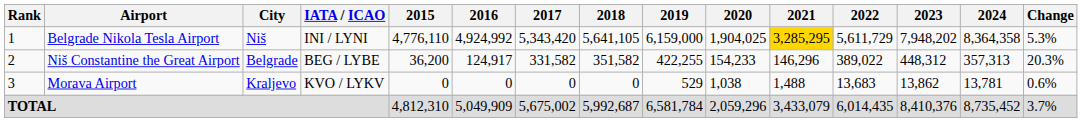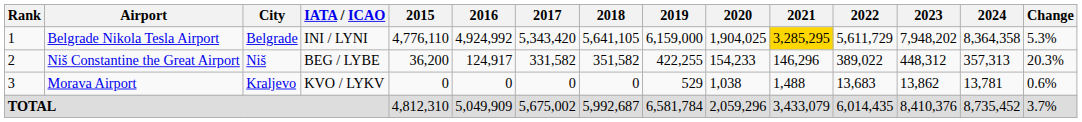 <table class="wikitable sortable">
 <tr>
 <th>Rank</th>
 <th>Airport</th>
 <th>City</th>
 <th><a href='#'>IATA</a> / <a href='#'>ICAO</a></th>
 <th>2015</th>
 <th>2016</th>
 <th>2017</th>
 <th>2018</th>
 <th>2019</th>
 <th>2020</th>
 <th>2021</th>
 <th>2022</th>
 <th>2023</th>
 <th>2024</th>
 <th>Change</th>
 </tr>
 <tr>
 <td>1</td>
 <td><a href='#'>Belgrade Nikola Tesla Airport</a></td>
-<td><a href='#'>Niš</a></td>
+<td><a href='#'>Belgrade</a></td>
 <td>INI / LYNI</td>
 <td align="right">4,776,110</td>
 <td align="right">4,924,992</td>
 <td align="right">5,343,420</td>
 <td align="right">5,641,105</td>
 <td align="right">6,159,000</td>
 <td>1,904,025</td>
 <td style="background: gold;">3,285,295</td>
 <td>5,611,729</td>
 <td>7,948,202</td>
 <td>8,364,358</td>
 <td> 5.3%</td>
 </tr>
 <tr>
 <td>2</td>
 <td><a href='#'>Niš Constantine the Great Airport</a></td>
-<td><a href='#'>Belgrade</a></td>
+<td><a href='#'>Niš</a></td>
 <td>BEG / LYBE</td>
 <td align="right">36,200</td>
 <td align="right">124,917</td>
 <td align="right">331,582</td>
 <td align="right">351,582</td>
 <td align="right">422,255</td>
 <td>154,233</td>
 <td>146,296</td>
 <td>389,022</td>
 <td>448,312</td>
 <td>357,313</td>
 <td> 20.3%</td>
 </tr>
 <tr>
 <td>3</td>
 <td><a href='#'>Morava Airport</a></td>
 <td><a href='#'>Kraljevo</a></td>
 <td>KVO / LYKV</td>
 <td align="right">0</td>
 <td align="right">0</td>
 <td align="right">0</td>
 <td align="right">0</td>
 <td align="right">529</td>
 <td>1,038</td>
 <td>1,488</td>
 <td>13,683</td>
 <td>13,862</td>
 <td>13,781</td>
 <td> 0.6%</td>
 </tr>
 <tr class="sortbottom" style="background-color: #DDDDDD;">
 <td colspan="4"><strong>TOTAL</strong></td>
 <td align="right">4,812,310</td>
 <td align="right">5,049,909</td>
 <td align="right">5,675,002</td>
 <td align="right">5,992,687</td>
 <td align="right">6,581,784</td>
 <td>2,059,296</td>
 <td>3,433,079</td>
 <td>6,014,435</td>
 <td>8,410,376</td>
 <td>8,735,452</td>
 <td> 3.7%</td>
 </tr>
 </table>
